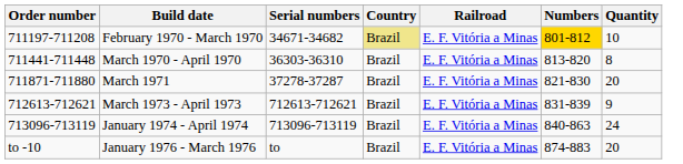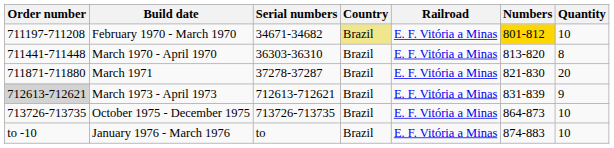 <table class="wikitable">
 <tr>
 <th>Order number</th>
 <th>Build date</th>
 <th>Serial numbers</th>
 <th>Country</th>
 <th>Railroad</th>
 <th>Numbers</th>
 <th>Quantity</th>
 </tr>
 <tr>
 <td>711197-711208</td>
 <td>February 1970 - March 1970</td>
 <td>34671-34682</td>
 <td style="background: khaki;">Brazil</td>
 <td><a href='#'>E. F. Vitória a Minas</a></td>
 <td style="background: gold;">801-812</td>
 <td>10</td>
 </tr>
 <tr>
 <td>711441-711448</td>
 <td>March 1970 - April 1970</td>
 <td>36303-36310</td>
 <td>Brazil</td>
 <td><a href='#'>E. F. Vitória a Minas</a></td>
 <td>813-820</td>
 <td>8</td>
 </tr>
 <tr>
 <td>711871-711880</td>
 <td>March 1971</td>
 <td>37278-37287</td>
 <td>Brazil</td>
 <td><a href='#'>E. F. Vitória a Minas</a></td>
 <td>821-830</td>
 <td>20</td>
 </tr>
 <tr>
-<td>712613-712621</td>
+<td style="background: lightgrey;">712613-712621</td>
 <td>March 1973 - April 1973</td>
 <td>712613-712621</td>
 <td>Brazil</td>
 <td><a href='#'>E. F. Vitória a Minas</a></td>
 <td>831-839</td>
 <td>9</td>
 </tr>
 <tr>
-<td>713096-713119</td>
-<td>January 1974 - April 1974</td>
-<td>713096-713119</td>
+<td>713726-713735</td>
+<td>October 1975 - December 1975</td>
+<td>713726-713735</td>
 <td>Brazil</td>
 <td><a href='#'>E. F. Vitória a Minas</a></td>
-<td>840-863</td>
-<td>24</td>
+<td>864-873</td>
+<td>10</td>
 </tr>
 <tr>
 <td> to -10</td>
 <td>January 1976 - March 1976</td>
 <td> to </td>
 <td>Brazil</td>
 <td><a href='#'>E. F. Vitória a Minas</a></td>
 <td>874-883</td>
-<td>20</td>
+<td>10</td>
 </tr>
 </table>
